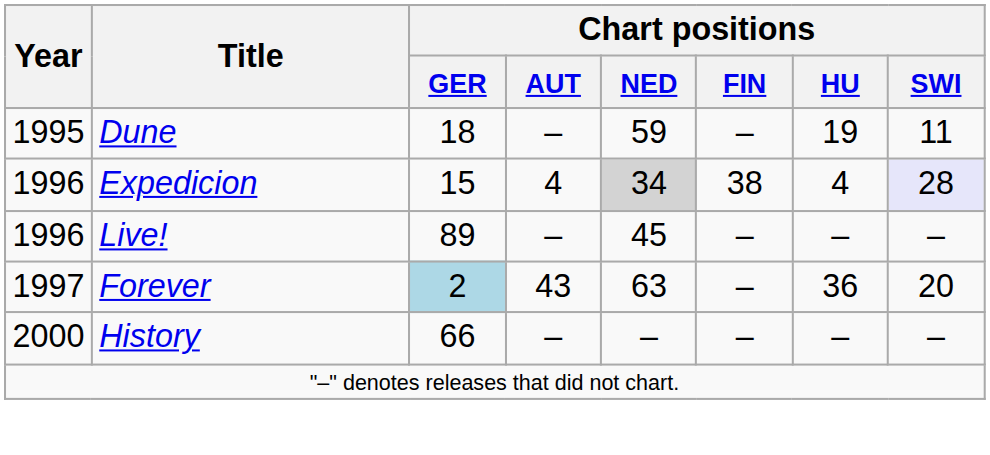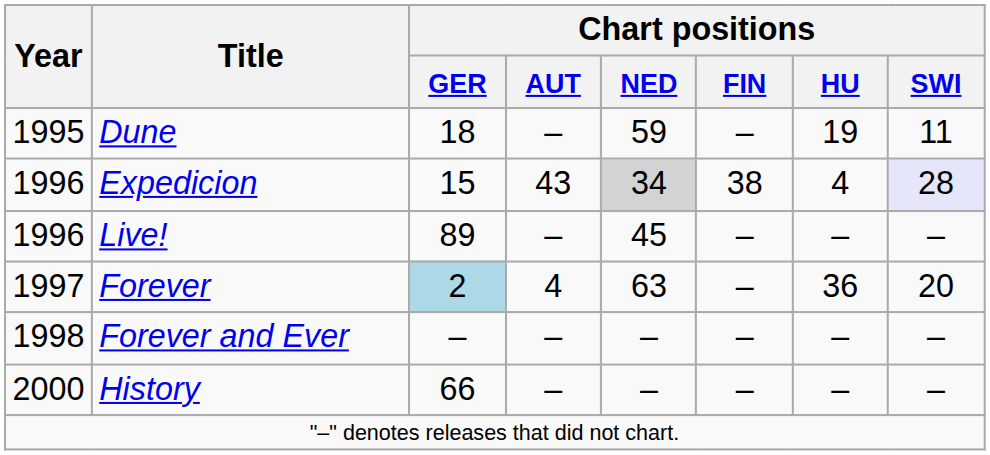 <table class="wikitable">
 <tr>
 <th width="28" rowspan="2">Year</th>
 <th width="150" rowspan="2">Title</th>
 <th colspan="6">Chart positions</th>
 </tr>
 <tr>
 <th width="40"><small><a href='#'>GER</a></small></th>
 <th width="40"><small><a href='#'>AUT</a></small></th>
 <th width="40"><small><a href='#'>NED</a></small></th>
 <th width="40"><small><a href='#'>FIN</a></small></th>
 <th width="40"><small><a href='#'>HU</a></small></th>
 <th width="40"><small><a href='#'>SWI</a></small></th>
 </tr>
 <tr>
 <td>1995</td>
 <td align="left"><em><a href='#'>Dune</a></em></td>
 <td align="center">18</td>
 <td align="center">–</td>
 <td align="center">59</td>
 <td align="center">–</td>
 <td align="center">19</td>
 <td align="center">11</td>
 </tr>
 <tr>
 <td>1996</td>
 <td align="left"><em><a href='#'>Expedicion</a></em></td>
 <td align="center">15</td>
-<td align="center">4</td>
+<td align="center">43</td>
 <td align="center" style="background: lightgrey;">34</td>
 <td align="center">38</td>
 <td align="center">4</td>
 <td align="center" style="background: lavender;">28</td>
 </tr>
 <tr>
 <td>1996</td>
 <td align="left"><em><a href='#'>Live!</a></em></td>
 <td align="center">89</td>
 <td align="center">–</td>
 <td align="center">45</td>
 <td align="center">–</td>
 <td align="center">–</td>
 <td align="center">–</td>
 </tr>
 <tr>
 <td>1997</td>
 <td align="left"><em><a href='#'>Forever</a></em></td>
 <td align="center" style="background: lightblue;">2</td>
-<td align="center">43</td>
+<td align="center">4</td>
 <td align="center">63</td>
 <td align="center">–</td>
 <td align="center">36</td>
 <td align="center">20</td>
+</tr>
+<tr>
+<td>1998</td>
+<td align="left"><em><a href='#'>Forever and Ever</a></em></td>
+<td align="center">–</td>
+<td align="center">–</td>
+<td align="center">–</td>
+<td align="center">–</td>
+<td align="center">–</td>
+<td align="center">–</td>
 </tr>
 <tr>
 <td>2000</td>
 <td align="left"><em><a href='#'>History</a></em></td>
 <td align="center">66</td>
 <td align="center">–</td>
 <td align="center">–</td>
 <td align="center">–</td>
 <td align="center">–</td>
 <td align="center">–</td>
 </tr>
 <tr>
 <td align="center" colspan="8" style="font-size:8pt">"–" denotes releases that did not chart.</td>
 </tr>
 </table>
